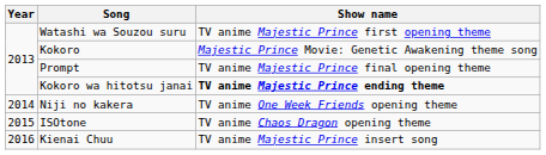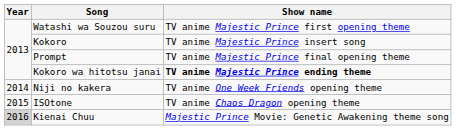 <table class="wikitable">
 <tr>
 <th>Year</th>
 <th>Song</th>
 <th>Show name</th>
 </tr>
 <tr>
 <td rowspan="4">2013</td>
 <td>Watashi wa Souzou suru</td>
 <td>TV anime <em><a href='#'>Majestic Prince</a></em> first <a href='#'>opening theme</a></td>
 </tr>
 <tr>
 <td>Kokoro</td>
-<td><em><a href='#'>Majestic Prince</a></em> Movie: Genetic Awakening theme song</td>
+<td>TV anime <em><a href='#'>Majestic Prince</a></em> insert song</td>
 </tr>
 <tr>
 <td>Prompt</td>
 <td>TV anime <em><a href='#'>Majestic Prince</a></em> final opening theme</td>
 </tr>
 <tr>
 <td>Kokoro wa hitotsu janai</td>
 <td><strong>TV anime <em><a href='#'>Majestic Prince</a></em> ending theme</strong></td>
 </tr>
 <tr>
 <td>2014</td>
 <td>Niji no kakera</td>
 <td>TV anime <em><a href='#'>One Week Friends</a></em> opening theme</td>
 </tr>
 <tr>
 <td>2015</td>
 <td>ISOtone</td>
 <td>TV anime <em><a href='#'>Chaos Dragon</a></em> opening theme</td>
 </tr>
 <tr>
-<td>2016</td>
+<td style="background: lightgrey;">2016</td>
 <td>Kienai Chuu</td>
-<td>TV anime <em><a href='#'>Majestic Prince</a></em> insert song</td>
+<td><em><a href='#'>Majestic Prince</a></em> Movie: Genetic Awakening theme song</td>
 </tr>
 </table>
